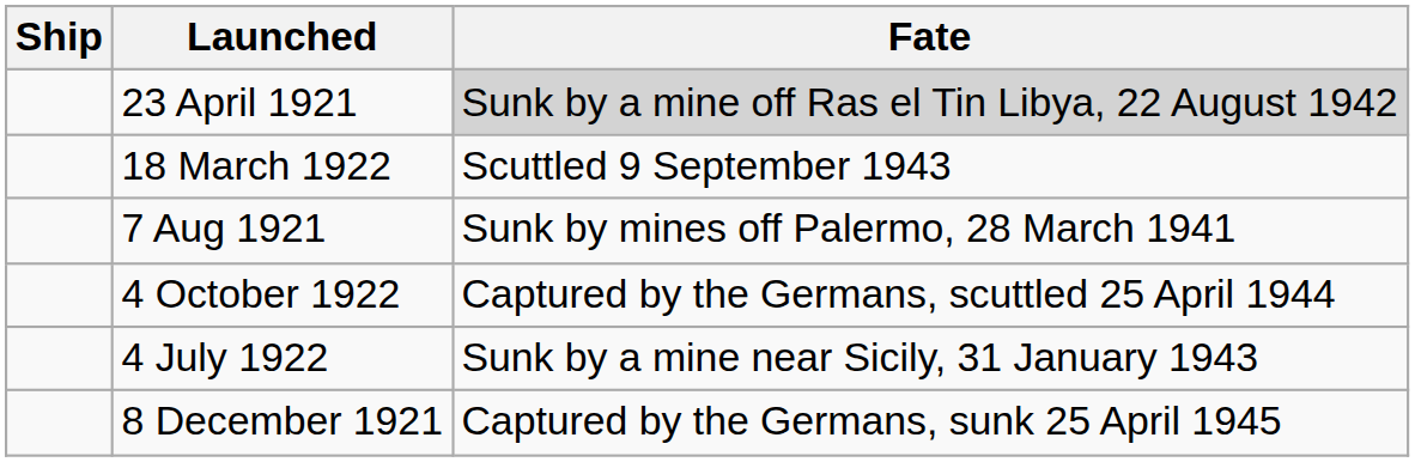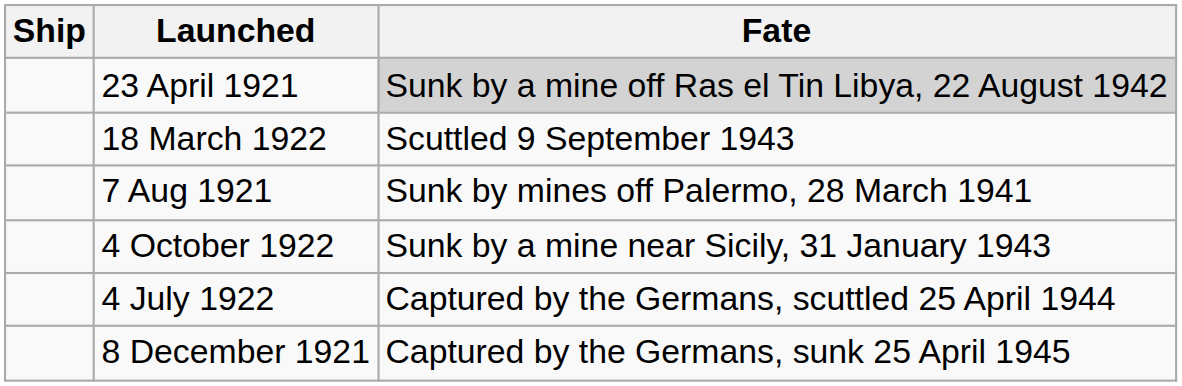 <table class="wikitable">
 <tr>
 <th>Ship</th>
 <th>Launched</th>
 <th>Fate</th>
 </tr>
 <tr>
 <td></td>
 <td>23 April 1921</td>
 <td style="background: lightgrey;">Sunk by a mine off Ras el Tin Libya, 22 August 1942</td>
 </tr>
 <tr>
 <td></td>
 <td>18 March 1922</td>
 <td>Scuttled 9 September 1943</td>
 </tr>
 <tr>
 <td></td>
 <td>7 Aug 1921</td>
 <td>Sunk by mines off Palermo, 28 March 1941</td>
 </tr>
 <tr>
 <td></td>
 <td>4 October 1922</td>
-<td>Captured by the Germans, scuttled 25 April 1944</td>
+<td>Sunk by a mine near Sicily, 31 January 1943</td>
 </tr>
 <tr>
 <td></td>
 <td>4 July 1922</td>
-<td>Sunk by a mine near Sicily, 31 January 1943</td>
+<td>Captured by the Germans, scuttled 25 April 1944</td>
 </tr>
 <tr>
 <td></td>
 <td>8 December 1921</td>
 <td>Captured by the Germans, sunk 25 April 1945</td>
 </tr>
 </table>
